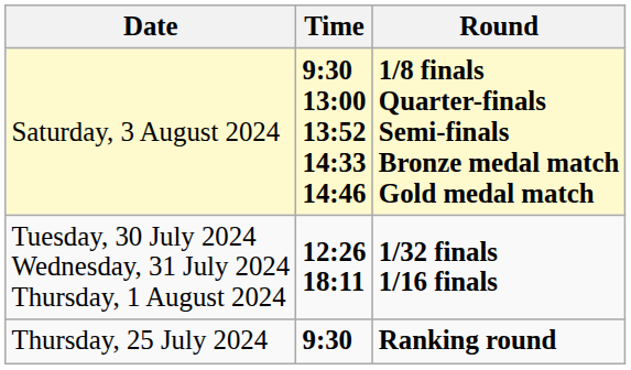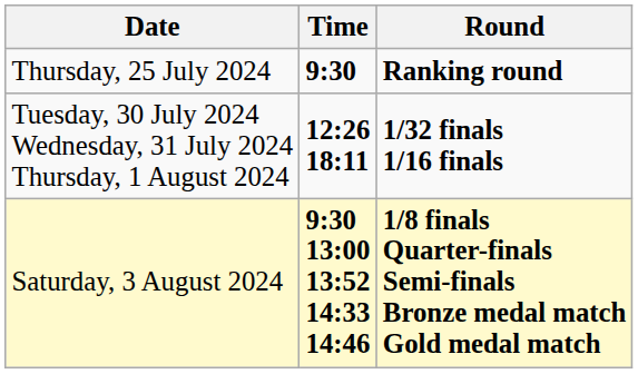 <table class="wikitable">
 <tr>
 <th>Date</th>
 <th>Time</th>
 <th>Round</th>
 </tr>
-<tr style=background:lemonchiffon>
-<td>Saturday, 3 August 2024</td>
-<td><strong>9:30</strong><br><strong>13:00</strong><br><strong>13:52</strong><br><strong>14:33</strong><br><strong>14:46</strong></td>
-<td><strong>1/8 finals</strong><br><strong>Quarter-finals</strong><br><strong>Semi-finals</strong><br><strong>Bronze medal match</strong><br><strong>Gold medal match</strong></td>
+<tr>
+<td>Thursday, 25 July 2024</td>
+<td><strong>9:30</strong></td>
+<td><strong>Ranking round</strong></td>
 </tr>
 <tr>
 <td>Tuesday, 30 July 2024<br>Wednesday, 31 July 2024<br>Thursday, 1 August 2024</td>
 <td><strong>12:26</strong><br><strong>18:11</strong></td>
 <td><strong>1/32 finals</strong><br><strong>1/16 finals</strong></td>
 </tr>
-<tr>
-<td>Thursday, 25 July 2024</td>
-<td><strong>9:30</strong></td>
-<td><strong>Ranking round</strong></td>
+<tr style=background:lemonchiffon>
+<td>Saturday, 3 August 2024</td>
+<td><strong>9:30</strong><br><strong>13:00</strong><br><strong>13:52</strong><br><strong>14:33</strong><br><strong>14:46</strong></td>
+<td><strong>1/8 finals</strong><br><strong>Quarter-finals</strong><br><strong>Semi-finals</strong><br><strong>Bronze medal match</strong><br><strong>Gold medal match</strong></td>
 </tr>
 </table>
